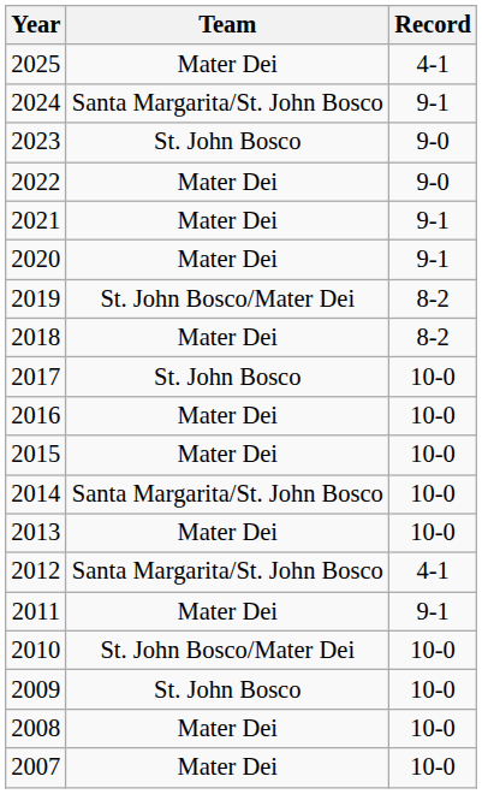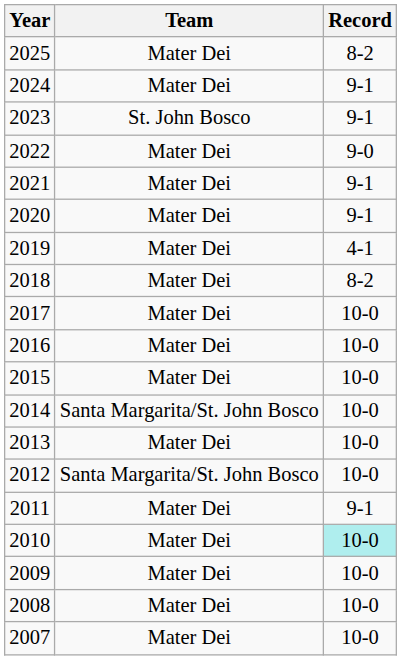 <table class="wikitable" style="text-align:center;">
 <tr>
 <th>Year</th>
 <th>Team</th>
 <th>Record</th>
 </tr>
 <tr>
 <td>2025</td>
 <td>Mater Dei</td>
-<td>4-1</td>
+<td>8-2</td>
 </tr>
 <tr>
 <td>2024</td>
-<td>Santa Margarita/St. John Bosco</td>
+<td>Mater Dei</td>
 <td>9-1</td>
 </tr>
 <tr>
 <td>2023</td>
 <td>St. John Bosco</td>
-<td>9-0</td>
+<td>9-1</td>
 </tr>
 <tr>
 <td>2022</td>
 <td>Mater Dei</td>
 <td>9-0</td>
 </tr>
 <tr>
 <td>2021</td>
 <td>Mater Dei</td>
 <td>9-1</td>
 </tr>
 <tr>
 <td>2020</td>
 <td>Mater Dei</td>
 <td>9-1</td>
 </tr>
 <tr>
 <td>2019</td>
-<td>St. John Bosco/Mater Dei</td>
-<td>8-2</td>
+<td>Mater Dei</td>
+<td>4-1</td>
 </tr>
 <tr>
 <td>2018</td>
 <td>Mater Dei</td>
 <td>8-2</td>
 </tr>
 <tr>
 <td>2017</td>
-<td>St. John Bosco</td>
+<td>Mater Dei</td>
 <td>10-0</td>
 </tr>
 <tr>
 <td>2016</td>
 <td>Mater Dei</td>
 <td>10-0</td>
 </tr>
 <tr>
 <td>2015</td>
 <td>Mater Dei</td>
 <td>10-0</td>
 </tr>
 <tr>
 <td>2014</td>
 <td>Santa Margarita/St. John Bosco</td>
 <td>10-0</td>
 </tr>
 <tr>
 <td>2013</td>
 <td>Mater Dei</td>
 <td>10-0</td>
 </tr>
 <tr>
 <td>2012</td>
 <td>Santa Margarita/St. John Bosco</td>
-<td>4-1</td>
+<td>10-0</td>
 </tr>
 <tr>
 <td>2011</td>
 <td>Mater Dei</td>
 <td>9-1</td>
 </tr>
 <tr>
 <td>2010</td>
-<td>St. John Bosco/Mater Dei</td>
-<td>10-0</td>
+<td>Mater Dei</td>
+<td style="background: paleturquoise;">10-0</td>
 </tr>
 <tr>
 <td>2009</td>
-<td>St. John Bosco</td>
+<td>Mater Dei</td>
 <td>10-0</td>
 </tr>
 <tr>
 <td>2008</td>
 <td>Mater Dei</td>
 <td>10-0</td>
 </tr>
 <tr>
 <td>2007</td>
 <td>Mater Dei</td>
 <td>10-0</td>
 </tr>
 </table>
